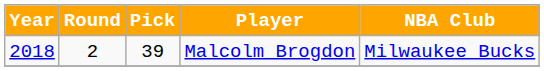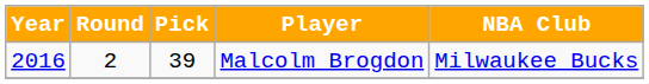 <table class="wikitable">
 <tr align="center">
 <th style="background:orange;color:#FFFFFF;">Year</th>
 <th style="background:orange;color:#FFFFFF;">Round</th>
 <th style="background:orange;color:#FFFFFF;">Pick</th>
 <th style="background:orange;color:#FFFFFF;">Player</th>
 <th style="background:orange;color:#FFFFFF;">NBA Club</th>
 </tr>
 <tr align="center" bgcolor="">
-<td><a href='#'>2018</a></td>
+<td><a href='#'>2016</a></td>
 <td>2</td>
 <td>39</td>
 <td><a href='#'>Malcolm Brogdon</a></td>
 <td><a href='#'>Milwaukee Bucks</a></td>
 </tr>
 <tr align="center" bgcolor="">
 </tr>
 </table>
